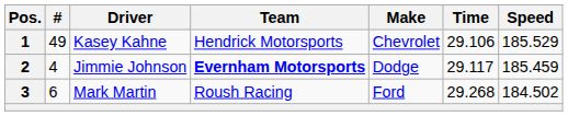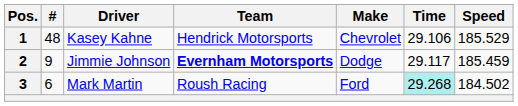 <table class="wikitable" style="font-size:95%">
 <tr>
 <th>Pos.</th>
 <th>#</th>
 <th>Driver</th>
 <th>Team</th>
 <th>Make</th>
 <th>Time</th>
 <th>Speed</th>
 </tr>
 <tr>
 <th>1</th>
-<td>49</td>
+<td>48</td>
 <td><a href='#'>Kasey Kahne</a></td>
 <td><a href='#'>Hendrick Motorsports</a></td>
 <td><a href='#'>Chevrolet</a></td>
 <td>29.106</td>
 <td>185.529</td>
 </tr>
 <tr>
 <th>2</th>
-<td>4</td>
+<td>9</td>
 <td><a href='#'>Jimmie Johnson</a></td>
 <td><strong><a href='#'>Evernham Motorsports</a></strong></td>
 <td><a href='#'>Dodge</a></td>
 <td>29.117</td>
 <td>185.459</td>
 </tr>
 <tr>
 <th>3</th>
 <td>6</td>
 <td><a href='#'>Mark Martin</a></td>
 <td><a href='#'>Roush Racing</a></td>
 <td><a href='#'>Ford</a></td>
-<td>29.268</td>
+<td style="background: paleturquoise;">29.268</td>
 <td>184.502</td>
 </tr>
 <tr>
 <th colspan="7"></th>
 </tr>
 </table>
